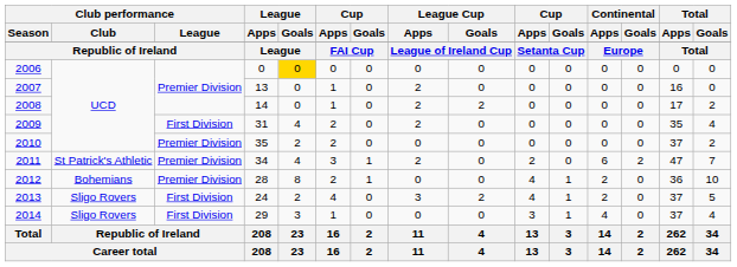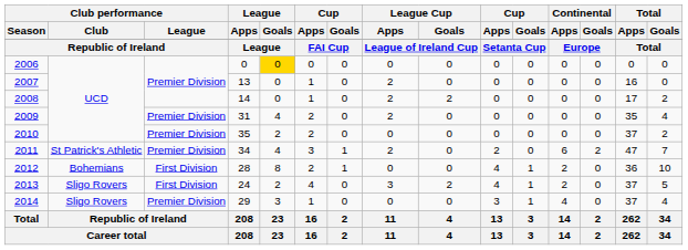 <table class="wikitable" style="text-align:center">
 <tr>
 <th colspan=3>Club performance</th>
 <th colspan=2>League</th>
 <th colspan=2>Cup</th>
 <th colspan=2>League Cup</th>
 <th colspan=2>Cup</th>
 <th colspan=2>Continental</th>
 <th colspan=2>Total</th>
 </tr>
 <tr>
 <th>Season</th>
 <th>Club</th>
 <th>League</th>
 <th>Apps</th>
 <th>Goals</th>
 <th>Apps</th>
 <th>Goals</th>
 <th>Apps</th>
 <th>Goals</th>
 <th>Apps</th>
 <th>Goals</th>
 <th>Apps</th>
 <th>Goals</th>
 <th>Apps</th>
 <th>Goals</th>
 </tr>
 <tr>
 </tr>
 <tr>
 <th colspan=3>Republic of Ireland</th>
 <th colspan=2>League</th>
 <th colspan=2><a href='#'>FAI Cup</a></th>
 <th colspan=2><a href='#'>League of Ireland Cup</a></th>
 <th colspan=2><a href='#'>Setanta Cup</a></th>
 <th colspan=2><a href='#'>Europe</a></th>
 <th colspan=2>Total</th>
 </tr>
 <tr>
 <td><a href='#'>2006</a></td>
 <td rowspan="5"><a href='#'>UCD</a></td>
 <td rowspan="3"><a href='#'>Premier Division</a></td>
 <td>0</td>
 <td style="background: gold;">0</td>
 <td>0</td>
 <td>0</td>
 <td>0</td>
 <td>0</td>
 <td>0</td>
 <td>0</td>
 <td>0</td>
 <td>0</td>
 <td>0</td>
 <td>0</td>
 </tr>
 <tr>
 <td><a href='#'>2007</a></td>
 <td>13</td>
 <td>0</td>
 <td>1</td>
 <td>0</td>
 <td>2</td>
 <td>0</td>
 <td>0</td>
 <td>0</td>
 <td>0</td>
 <td>0</td>
 <td>16</td>
 <td>0</td>
 </tr>
 <tr>
 <td><a href='#'>2008</a></td>
 <td>14</td>
 <td>0</td>
 <td>1</td>
 <td>0</td>
 <td>2</td>
 <td>2</td>
 <td>0</td>
 <td>0</td>
 <td>0</td>
 <td>0</td>
 <td>17</td>
 <td>2</td>
 </tr>
 <tr>
 <td><a href='#'>2009</a></td>
-<td><a href='#'>First Division</a></td>
+<td><a href='#'>Premier Division</a></td>
 <td>31</td>
 <td>4</td>
 <td>2</td>
 <td>0</td>
 <td>2</td>
 <td>0</td>
 <td>0</td>
 <td>0</td>
 <td>0</td>
 <td>0</td>
 <td>35</td>
 <td>4</td>
 </tr>
 <tr>
 <td><a href='#'>2010</a></td>
 <td><a href='#'>Premier Division</a></td>
 <td>35</td>
 <td>2</td>
 <td>2</td>
 <td>0</td>
 <td>0</td>
 <td>0</td>
 <td>0</td>
 <td>0</td>
 <td>0</td>
 <td>0</td>
 <td>37</td>
 <td>2</td>
 </tr>
 <tr>
 <td><a href='#'>2011</a></td>
 <td><a href='#'>St Patrick's Athletic</a></td>
 <td><a href='#'>Premier Division</a></td>
 <td>34</td>
 <td>4</td>
 <td>3</td>
 <td>1</td>
 <td>2</td>
 <td>0</td>
 <td>2</td>
 <td>0</td>
 <td>6</td>
 <td>2</td>
 <td>47</td>
 <td>7</td>
 </tr>
 <tr>
 <td><a href='#'>2012</a></td>
 <td><a href='#'>Bohemians</a></td>
-<td><a href='#'>Premier Division</a></td>
+<td><a href='#'>First Division</a></td>
 <td>28</td>
 <td>8</td>
 <td>2</td>
 <td>1</td>
 <td>0</td>
 <td>0</td>
 <td>4</td>
 <td>1</td>
 <td>2</td>
 <td>0</td>
 <td>36</td>
 <td>10</td>
 </tr>
 <tr>
 <td><a href='#'>2013</a></td>
 <td><a href='#'>Sligo Rovers</a></td>
 <td><a href='#'>First Division</a></td>
 <td>24</td>
 <td>2</td>
 <td>4</td>
 <td>0</td>
 <td>3</td>
 <td>2</td>
 <td>4</td>
 <td>1</td>
 <td>2</td>
 <td>0</td>
 <td>37</td>
 <td>5</td>
 </tr>
 <tr>
 <td><a href='#'>2014</a></td>
 <td><a href='#'>Sligo Rovers</a></td>
-<td><a href='#'>First Division</a></td>
+<td><a href='#'>Premier Division</a></td>
 <td>29</td>
 <td>3</td>
 <td>1</td>
 <td>0</td>
 <td>0</td>
 <td>0</td>
 <td>3</td>
 <td>1</td>
 <td>4</td>
 <td>0</td>
 <td>37</td>
 <td>4</td>
 </tr>
 <tr>
 <th rowspan=1>Total</th>
 <th colspan=2>Republic of Ireland</th>
 <th>208</th>
 <th>23</th>
 <th>16</th>
 <th>2</th>
 <th>11</th>
 <th>4</th>
 <th>13</th>
 <th>3</th>
 <th>14</th>
 <th>2</th>
 <th>262</th>
 <th>34</th>
 </tr>
 <tr>
 <th colspan=3>Career total</th>
 <th>208</th>
 <th>23</th>
 <th>16</th>
 <th>2</th>
 <th>11</th>
 <th>4</th>
 <th>13</th>
 <th>3</th>
 <th>14</th>
 <th>2</th>
 <th>262</th>
 <th>34</th>
 </tr>
 </table>
